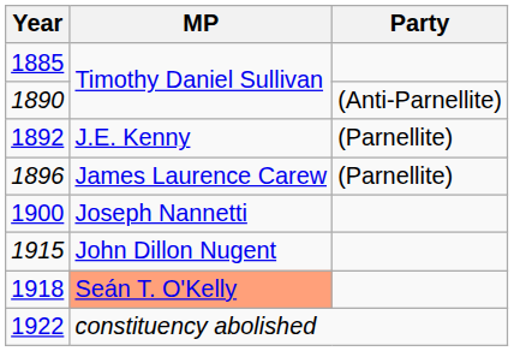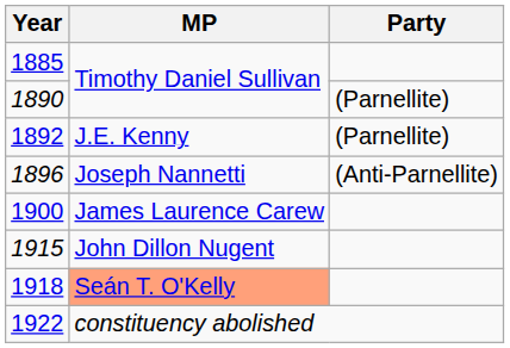 <table class="wikitable">
 <tr>
 <th>Year</th>
 <th>MP</th>
 <th colspan="2">Party</th>
 </tr>
 <tr>
 <td><a href='#'>1885</a></td>
 <td rowspan="2"><a href='#'>Timothy Daniel Sullivan</a></td>
 <td></td>
 </tr>
 <tr>
 <td><em>1890</em></td>
-<td> (Anti-Parnellite)</td>
+<td> (Parnellite)</td>
 </tr>
 <tr>
 <td><a href='#'>1892</a></td>
 <td><a href='#'>J.E. Kenny</a></td>
 <td> (Parnellite)</td>
 </tr>
 <tr>
 <td><em>1896</em></td>
-<td><a href='#'>James Laurence Carew</a></td>
-<td> (Parnellite)</td>
+<td><a href='#'>Joseph Nannetti</a></td>
+<td> (Anti-Parnellite)</td>
 </tr>
 <tr>
 <td><a href='#'>1900</a></td>
-<td><a href='#'>Joseph Nannetti</a></td>
+<td><a href='#'>James Laurence Carew</a></td>
 <td></td>
 </tr>
 <tr>
 <td><em>1915</em></td>
 <td><a href='#'>John Dillon Nugent</a></td>
 <td></td>
 </tr>
 <tr>
 <td><a href='#'>1918</a></td>
 <td style="background: lightsalmon;"><a href='#'>Seán T. O'Kelly</a></td>
 <td></td>
 </tr>
 <tr>
 <td><a href='#'>1922</a></td>
 <td colspan="3"><em>constituency abolished</em></td>
 </tr>
 </table>
